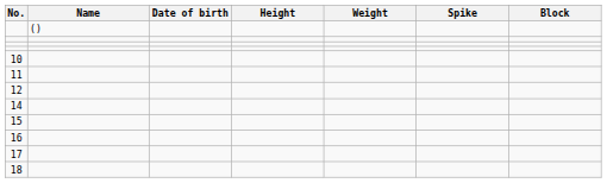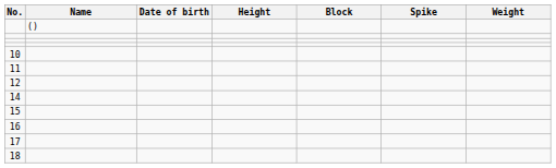 <table class="wikitable sortable" style="font-size:100%; text-align:center;">
 <tr>
 <th>No.</th>
 <th style="width:12em">Name</th>
 <th style="width:8em">Date of birth</th>
 <th style="width:9em">Height</th>
+<th style="width:9em">Block</th>
+<th style="width:9em">Spike</th>
 <th style="width:9em">Weight</th>
-<th style="width:9em">Spike</th>
-<th style="width:9em">Block</th>
 </tr>
 <tr>
 <td></td>
 <td align=left>  ()</td>
 <td align=right></td>
 <td></td>
 <td></td>
 <td></td>
 <td></td>
 </tr>
 <tr>
 <td></td>
 <td align=left> </td>
 <td align=right></td>
 <td></td>
 <td></td>
 <td></td>
 <td></td>
 </tr>
 <tr>
 <td></td>
 <td align=left></td>
 <td align=right></td>
 <td></td>
 <td></td>
 <td></td>
 <td></td>
 </tr>
 <tr>
 <td></td>
 <td align=left> </td>
 <td align=right></td>
 <td></td>
 <td></td>
 <td></td>
 <td></td>
 </tr>
 <tr>
 <td>10</td>
 <td align=left> </td>
 <td align=right></td>
 <td></td>
 <td></td>
 <td></td>
 <td></td>
 </tr>
 <tr>
 <td>11</td>
 <td align=left> </td>
 <td align=right></td>
 <td></td>
 <td></td>
 <td></td>
 <td></td>
 </tr>
 <tr>
 <td>12</td>
 <td align=left> </td>
 <td align=right></td>
 <td></td>
 <td></td>
 <td></td>
 <td></td>
 </tr>
 <tr>
 <td>14</td>
 <td align=left> </td>
 <td align=right></td>
 <td></td>
 <td></td>
 <td></td>
 <td></td>
 </tr>
 <tr>
 <td>15</td>
 <td align=left> </td>
 <td align=right></td>
 <td></td>
 <td></td>
 <td></td>
 <td></td>
 </tr>
 <tr>
 <td>16</td>
 <td align=left> </td>
 <td align=right></td>
 <td></td>
 <td></td>
 <td></td>
 <td></td>
 </tr>
 <tr>
 <td>17</td>
 <td align=left> </td>
 <td align=right></td>
 <td></td>
 <td></td>
 <td></td>
 <td></td>
 </tr>
 <tr>
 <td>18</td>
 <td align=left> </td>
 <td align=right></td>
 <td></td>
 <td></td>
 <td></td>
 <td></td>
 </tr>
 </table>
